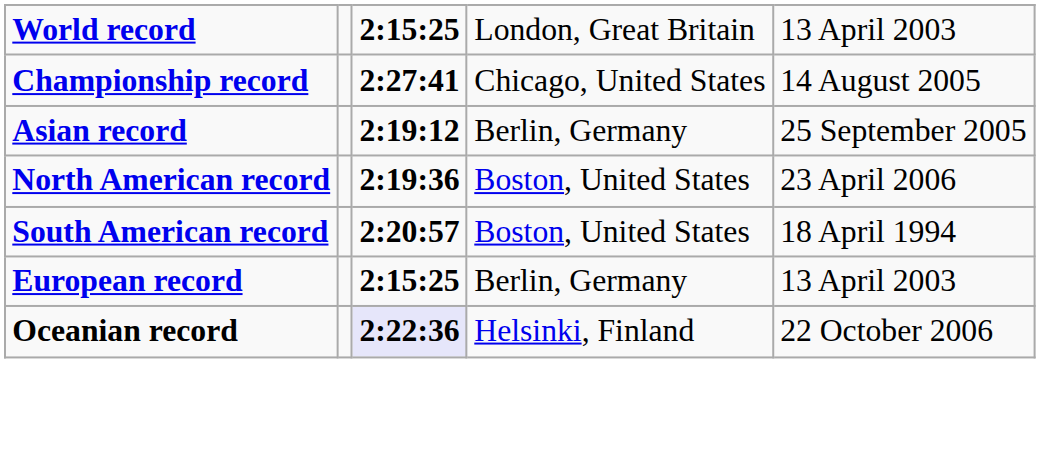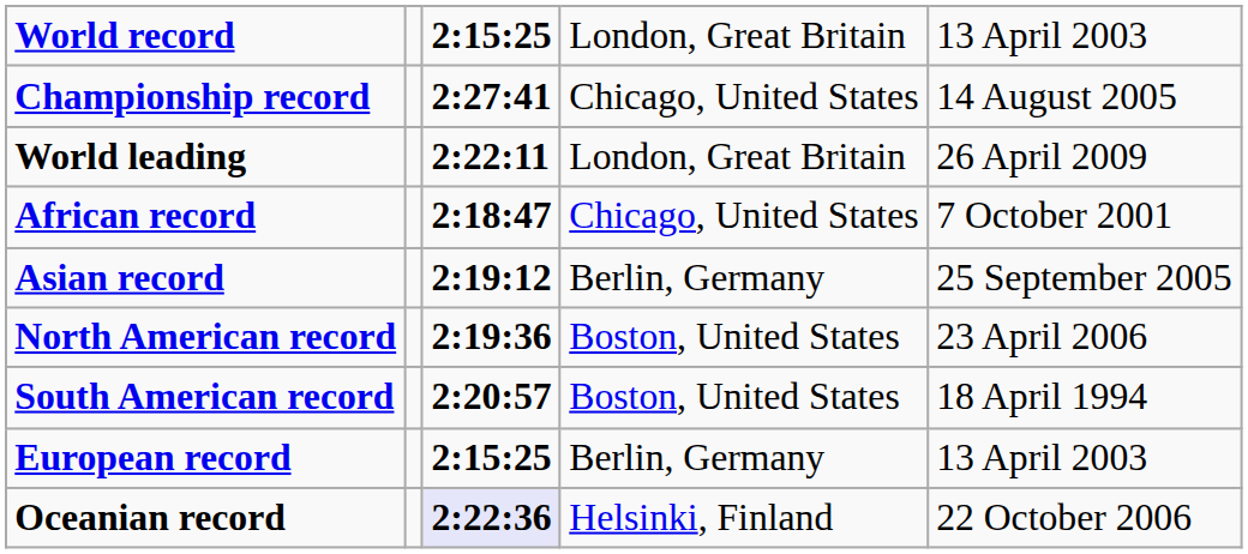 <table class="wikitable">
 <tr>
 <td><strong><a href='#'>World record</a></strong></td>
 <td></td>
 <td><strong>2:15:25</strong></td>
 <td>London, Great Britain</td>
 <td>13 April 2003</td>
 </tr>
 <tr>
 <td><strong><a href='#'>Championship record</a></strong></td>
 <td></td>
 <td><strong>2:27:41</strong></td>
 <td>Chicago, United States</td>
 <td>14 August 2005</td>
+</tr>
+<tr>
+<td><strong>World leading</strong></td>
+<td></td>
+<td><strong>2:22:11</strong></td>
+<td>London, Great Britain</td>
+<td>26 April 2009</td>
+</tr>
+<tr>
+<td><strong><a href='#'>African record</a></strong></td>
+<td></td>
+<td><strong>2:18:47</strong></td>
+<td><a href='#'>Chicago</a>, United States</td>
+<td>7 October 2001</td>
 </tr>
 <tr>
 <td><strong><a href='#'>Asian record</a></strong></td>
 <td></td>
 <td><strong>2:19:12</strong></td>
 <td>Berlin,  Germany</td>
 <td>25 September 2005</td>
 </tr>
 <tr>
 <td><strong><a href='#'>North American record</a></strong></td>
 <td></td>
 <td><strong>2:19:36</strong></td>
 <td><a href='#'>Boston</a>, United States</td>
 <td>23 April 2006</td>
 </tr>
 <tr>
 <td><strong><a href='#'>South American record</a></strong></td>
 <td></td>
 <td><strong>2:20:57</strong></td>
 <td><a href='#'>Boston</a>, United States</td>
 <td>18 April 1994</td>
 </tr>
 <tr>
 <td><strong><a href='#'>European record</a></strong></td>
 <td></td>
 <td><strong>2:15:25</strong></td>
 <td>Berlin,  Germany</td>
 <td>13 April 2003</td>
 </tr>
 <tr>
 <td><strong>Oceanian record</strong></td>
 <td></td>
 <td style="background: lavender;"><strong>2:22:36</strong></td>
 <td><a href='#'>Helsinki</a>, Finland</td>
 <td>22 October 2006</td>
 </tr>
 </table>
